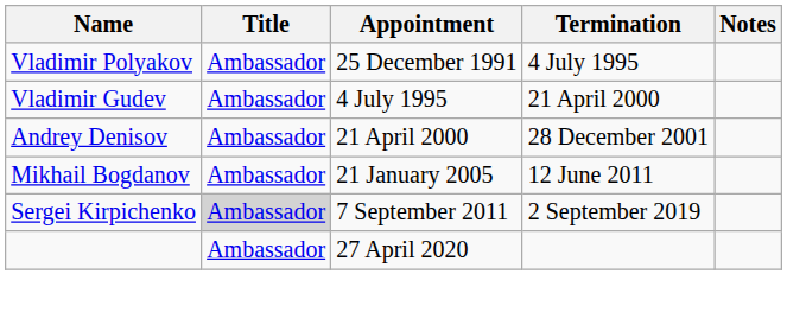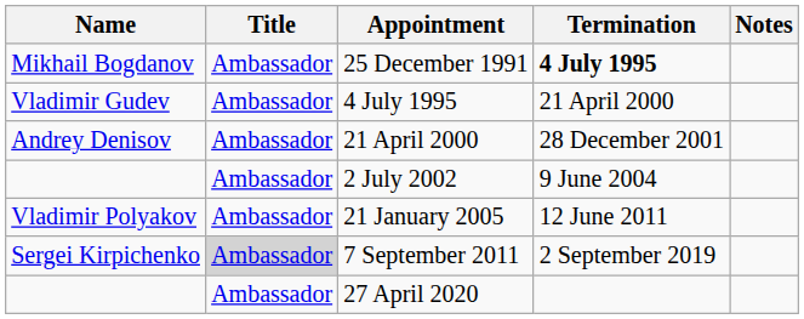 <table class="wikitable">
 <tr valign="middle">
 <th>Name</th>
 <th>Title</th>
 <th>Appointment</th>
 <th>Termination</th>
 <th>Notes</th>
 </tr>
 <tr>
-<td><a href='#'>Vladimir Polyakov</a></td>
+<td><a href='#'>Mikhail Bogdanov</a></td>
 <td><a href='#'>Ambassador</a></td>
 <td>25 December 1991</td>
-<td>4 July 1995</td>
+<td><strong>4 July 1995</strong></td>
 <td></td>
 </tr>
 <tr>
 <td><a href='#'>Vladimir Gudev</a></td>
 <td><a href='#'>Ambassador</a></td>
 <td>4 July 1995</td>
 <td>21 April 2000</td>
 </tr>
 <tr>
 <td><a href='#'>Andrey Denisov</a></td>
 <td><a href='#'>Ambassador</a></td>
 <td>21 April 2000</td>
 <td>28 December 2001</td>
 <td></td>
 </tr>
 <tr>
-<td><a href='#'>Mikhail Bogdanov</a></td>
+<td></td>
+<td><a href='#'>Ambassador</a></td>
+<td>2 July 2002</td>
+<td>9 June 2004</td>
+<td></td>
+</tr>
+<tr>
+<td><a href='#'>Vladimir Polyakov</a></td>
 <td><a href='#'>Ambassador</a></td>
 <td>21 January 2005</td>
 <td>12 June 2011</td>
 <td></td>
 </tr>
 <tr>
 <td><a href='#'>Sergei Kirpichenko</a></td>
 <td style="background: lightgrey;"><a href='#'>Ambassador</a></td>
 <td>7 September 2011</td>
 <td>2 September 2019</td>
 <td></td>
 </tr>
 <tr>
 <td></td>
 <td><a href='#'>Ambassador</a></td>
 <td>27 April 2020</td>
 <td></td>
 <td></td>
 </tr>
 </table>
